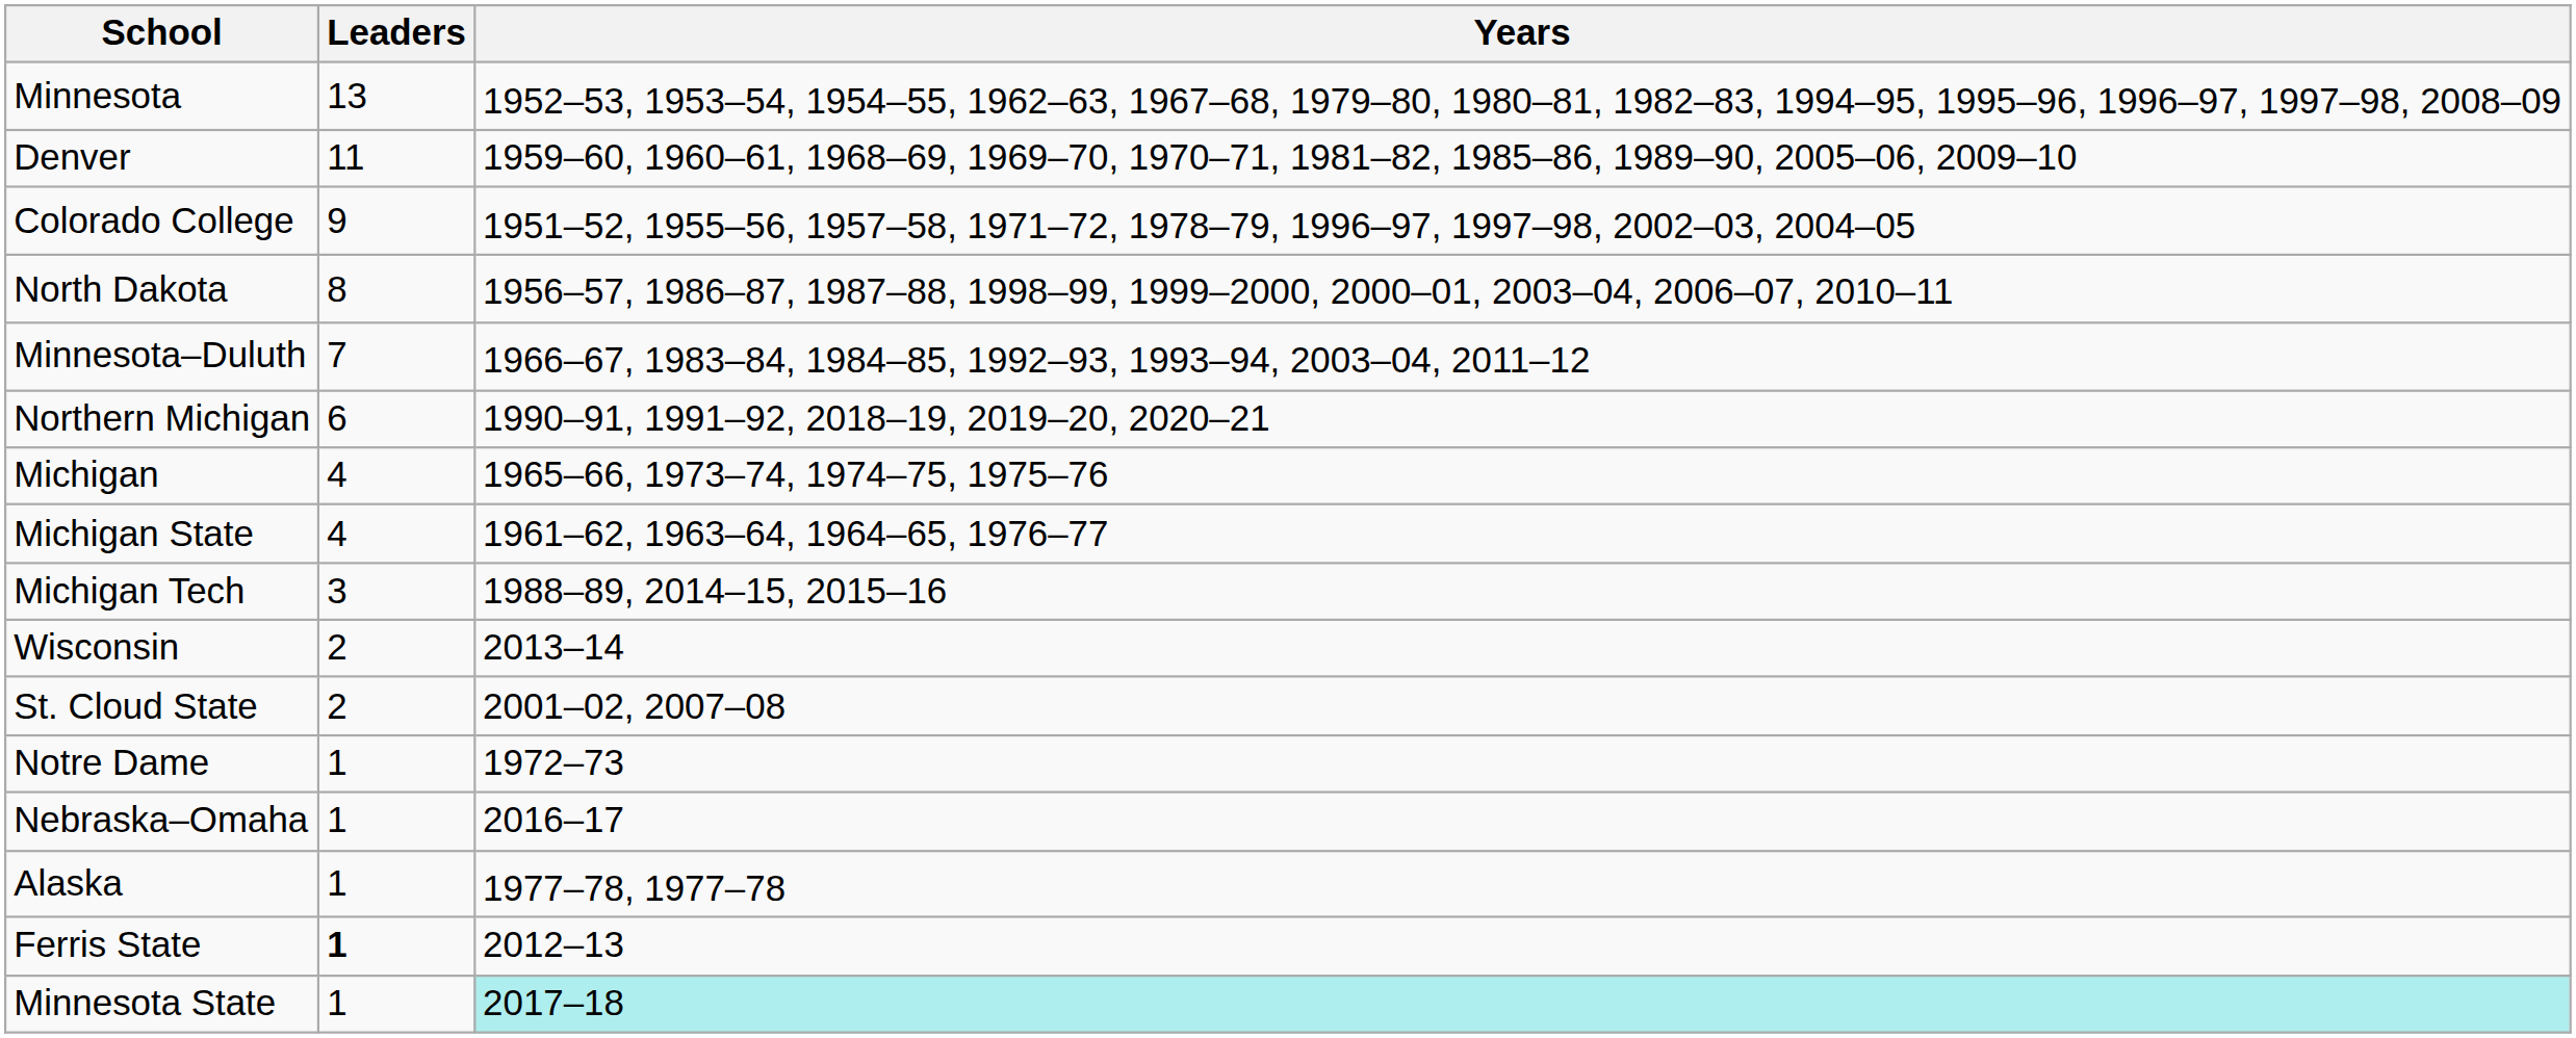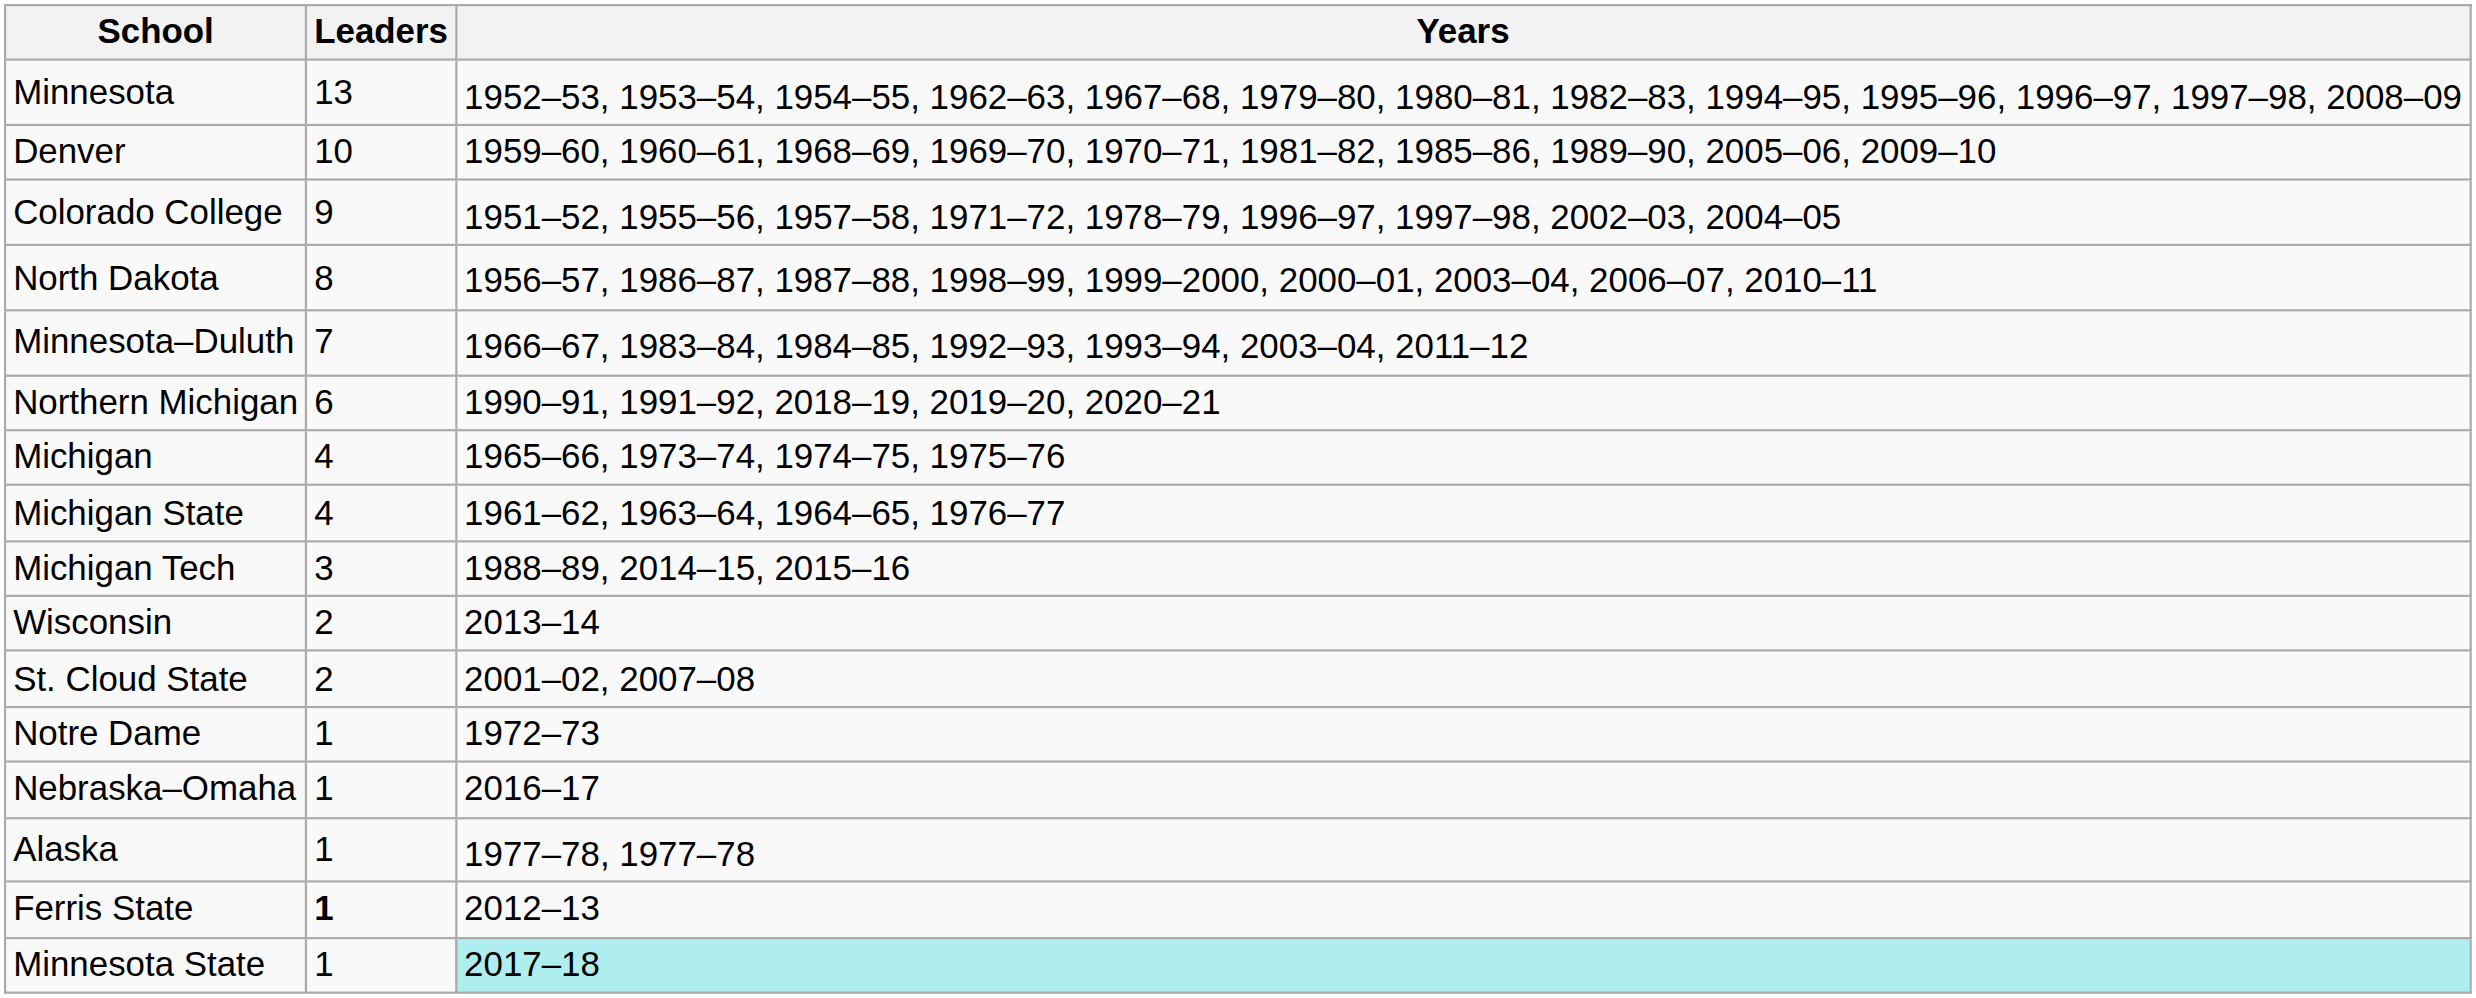 <table class="wikitable sortable">
 <tr>
 <th>School</th>
 <th>Leaders</th>
 <th>Years</th>
 </tr>
 <tr>
 <td>Minnesota</td>
 <td>13</td>
 <td>1952–53, 1953–54, 1954–55, 1962–63, 1967–68, 1979–80, 1980–81, 1982–83, 1994–95, 1995–96, 1996–97<sup></sup>, 1997–98<sup></sup>, 2008–09</td>
 </tr>
 <tr>
 <td>Denver</td>
-<td>11</td>
+<td>10</td>
 <td>1959–60, 1960–61, 1968–69, 1969–70, 1970–71, 1981–82, 1985–86, 1989–90, 2005–06, 2009–10</td>
 </tr>
 <tr>
 <td>Colorado College</td>
 <td>9</td>
 <td>1951–52, 1955–56, 1957–58, 1971–72, 1978–79, 1996–97<sup></sup>, 1997–98<sup></sup>, 2002–03, 2004–05</td>
 </tr>
 <tr>
 <td>North Dakota</td>
 <td>8</td>
 <td>1956–57, 1986–87, 1987–88, 1998–99, 1999–2000, 2000–01, 2003–04<sup></sup>, 2006–07, 2010–11</td>
 </tr>
 <tr>
 <td>Minnesota–Duluth</td>
 <td>7</td>
 <td>1966–67, 1983–84, 1984–85, 1992–93, 1993–94, 2003–04<sup></sup>, 2011–12</td>
 </tr>
 <tr>
 <td>Northern Michigan</td>
 <td>6</td>
 <td>1990–91, 1991–92, 2018–19, 2019–20, 2020–21</td>
 </tr>
 <tr>
 <td>Michigan</td>
 <td>4</td>
 <td>1965–66, 1973–74, 1974–75, 1975–76</td>
 </tr>
 <tr>
 <td>Michigan State</td>
 <td>4</td>
 <td>1961–62, 1963–64, 1964–65, 1976–77</td>
 </tr>
 <tr>
 <td>Michigan Tech</td>
 <td>3</td>
 <td>1988–89, 2014–15, 2015–16</td>
 </tr>
 <tr>
 <td>Wisconsin</td>
 <td>2</td>
 <td>2013–14</td>
 </tr>
 <tr>
 <td>St. Cloud State</td>
 <td>2</td>
 <td>2001–02, 2007–08</td>
 </tr>
 <tr>
 <td>Notre Dame</td>
 <td>1</td>
 <td>1972–73</td>
 </tr>
 <tr>
 <td>Nebraska–Omaha</td>
 <td>1</td>
 <td>2016–17</td>
 </tr>
 <tr>
 <td>Alaska</td>
 <td>1</td>
 <td>1977–78<sup></sup>, 1977–78<sup></sup></td>
 </tr>
 <tr>
 <td>Ferris State</td>
 <td><strong>1</strong></td>
 <td>2012–13</td>
 </tr>
 <tr>
 <td>Minnesota State</td>
 <td>1</td>
 <td style="background: paleturquoise;">2017–18</td>
 </tr>
 </table>
